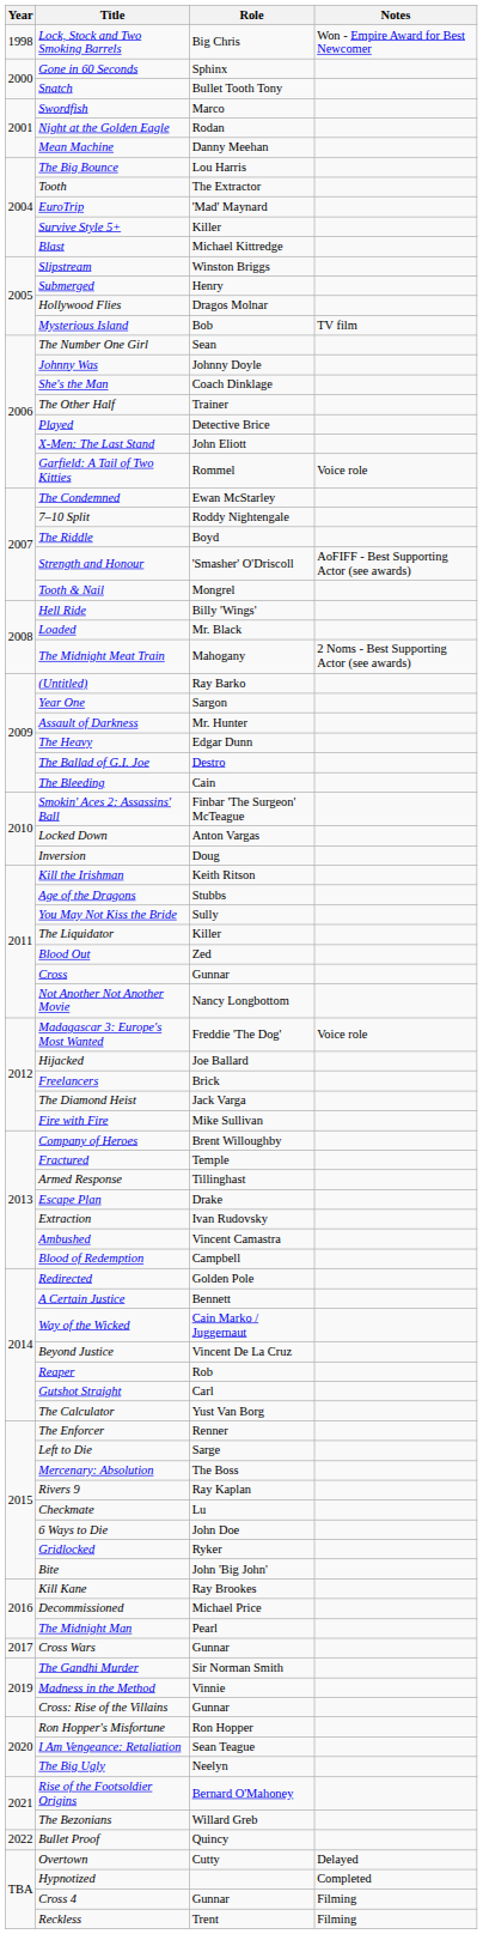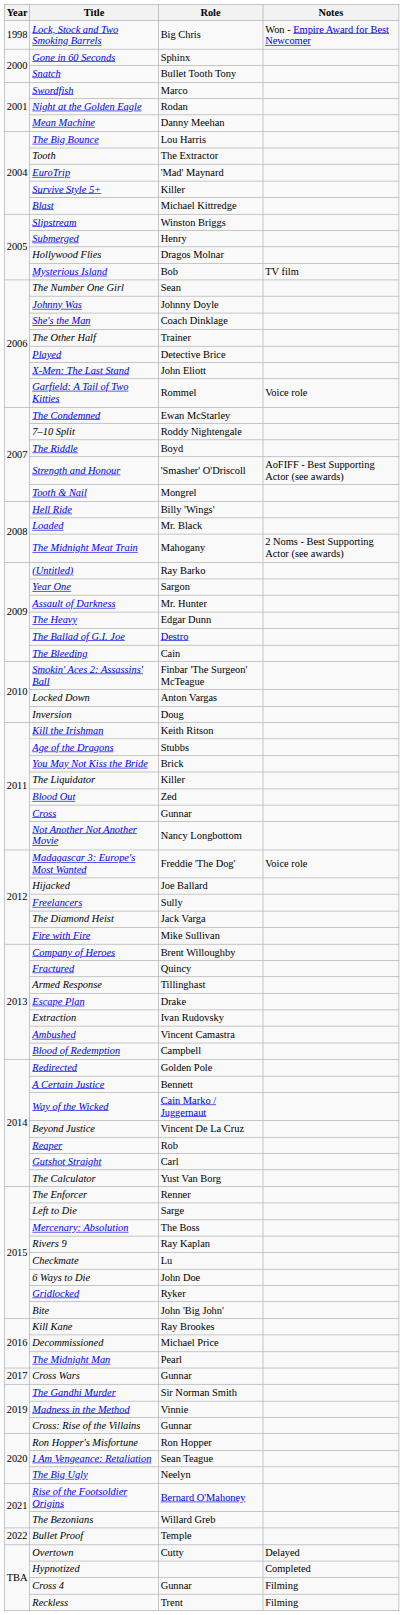 <table class="wikitable sortable">
 <tr>
 <th>Year</th>
 <th>Title</th>
 <th>Role</th>
 <th class="unsortable">Notes</th>
 </tr>
 <tr>
 <td>1998</td>
 <td><em><a href='#'>Lock, Stock and Two Smoking Barrels</a></em></td>
 <td>Big Chris</td>
 <td>Won - <a href='#'>Empire Award for Best Newcomer</a></td>
 </tr>
 <tr>
 <td rowspan=2>2000</td>
 <td><em><a href='#'>Gone in 60 Seconds</a></em></td>
 <td>Sphinx</td>
 <td></td>
 </tr>
 <tr>
 <td><em><a href='#'>Snatch</a></em></td>
 <td>Bullet Tooth Tony</td>
 <td></td>
 </tr>
 <tr>
 <td rowspan=3>2001</td>
 <td><em><a href='#'>Swordfish</a></em></td>
 <td>Marco</td>
 <td></td>
 </tr>
 <tr>
 <td><em><a href='#'>Night at the Golden Eagle</a></em></td>
 <td>Rodan</td>
 <td></td>
 </tr>
 <tr>
 <td><em><a href='#'>Mean Machine</a></em></td>
 <td>Danny Meehan</td>
 <td></td>
 </tr>
 <tr>
 <td rowspan=5>2004</td>
 <td><em><a href='#'>The Big Bounce</a></em></td>
 <td>Lou Harris</td>
 <td></td>
 </tr>
 <tr>
 <td><em>Tooth</em></td>
 <td>The Extractor</td>
 <td></td>
 </tr>
 <tr>
 <td><em><a href='#'>EuroTrip</a></em></td>
 <td>'Mad' Maynard</td>
 <td></td>
 </tr>
 <tr>
 <td><em><a href='#'>Survive Style 5+</a></em></td>
 <td>Killer</td>
 <td></td>
 </tr>
 <tr>
 <td><em><a href='#'>Blast</a></em></td>
 <td>Michael Kittredge</td>
 <td></td>
 </tr>
 <tr>
 <td rowspan=4>2005</td>
 <td><em><a href='#'>Slipstream</a></em></td>
 <td>Winston Briggs</td>
 <td></td>
 </tr>
 <tr>
 <td><em><a href='#'>Submerged</a></em></td>
 <td>Henry</td>
 <td></td>
 </tr>
 <tr>
 <td><em>Hollywood Flies</em></td>
 <td>Dragos Molnar</td>
 <td></td>
 </tr>
 <tr>
 <td><em><a href='#'>Mysterious Island</a></em></td>
 <td>Bob</td>
 <td>TV film</td>
 </tr>
 <tr>
 <td rowspan=7>2006</td>
 <td><em>The Number One Girl</em></td>
 <td>Sean</td>
 <td></td>
 </tr>
 <tr>
 <td><em><a href='#'>Johnny Was</a></em></td>
 <td>Johnny Doyle</td>
 <td></td>
 </tr>
 <tr>
 <td><em><a href='#'>She's the Man</a></em></td>
 <td>Coach Dinklage</td>
 <td></td>
 </tr>
 <tr>
 <td><em>The Other Half</em></td>
 <td>Trainer</td>
 <td></td>
 </tr>
 <tr>
 <td><em><a href='#'>Played</a></em></td>
 <td>Detective Brice</td>
 <td></td>
 </tr>
 <tr>
 <td><em><a href='#'>X-Men: The Last Stand</a></em></td>
 <td>John Eliott</td>
 <td></td>
 </tr>
 <tr>
 <td><em><a href='#'>Garfield: A Tail of Two Kitties</a></em></td>
 <td>Rommel</td>
 <td>Voice role</td>
 </tr>
 <tr>
 <td rowspan=5>2007</td>
 <td><em><a href='#'>The Condemned</a></em></td>
 <td>Ewan McStarley</td>
 <td></td>
 </tr>
 <tr>
 <td><em>7–10 Split</em></td>
 <td>Roddy Nightengale</td>
 <td></td>
 </tr>
 <tr>
 <td><em><a href='#'>The Riddle</a></em></td>
 <td>Boyd</td>
 <td></td>
 </tr>
 <tr>
 <td><em><a href='#'>Strength and Honour</a></em></td>
 <td>'Smasher' O'Driscoll</td>
 <td>AoFIFF - Best Supporting Actor (see awards)</td>
 </tr>
 <tr>
 <td><em><a href='#'>Tooth & Nail</a></em></td>
 <td>Mongrel</td>
 <td></td>
 </tr>
 <tr>
 <td rowspan=3>2008</td>
 <td><em><a href='#'>Hell Ride</a></em></td>
 <td>Billy 'Wings'</td>
 <td></td>
 </tr>
 <tr>
 <td><em><a href='#'>Loaded</a></em></td>
 <td>Mr. Black</td>
 <td></td>
 </tr>
 <tr>
 <td><em><a href='#'>The Midnight Meat Train</a></em></td>
 <td>Mahogany</td>
 <td>2 Noms - Best Supporting Actor (see awards)</td>
 </tr>
 <tr>
 <td rowspan=6>2009</td>
 <td><em><a href='#'>(Untitled)</a></em></td>
 <td>Ray Barko</td>
 <td></td>
 </tr>
 <tr>
 <td><em><a href='#'>Year One</a></em></td>
 <td>Sargon</td>
 <td></td>
 </tr>
 <tr>
 <td><em><a href='#'>Assault of Darkness</a></em></td>
 <td>Mr. Hunter</td>
 <td></td>
 </tr>
 <tr>
 <td><em><a href='#'>The Heavy</a></em></td>
 <td>Edgar Dunn</td>
 <td></td>
 </tr>
 <tr>
 <td><em><a href='#'>The Ballad of G.I. Joe</a></em></td>
 <td><a href='#'>Destro</a></td>
 <td></td>
 </tr>
 <tr>
 <td><em><a href='#'>The Bleeding</a></em></td>
 <td>Cain</td>
 <td></td>
 </tr>
 <tr>
 <td rowspan=3>2010</td>
 <td><em><a href='#'>Smokin' Aces 2: Assassins' Ball</a></em></td>
 <td>Finbar 'The Surgeon' McTeague</td>
 <td></td>
 </tr>
 <tr>
 <td><em>Locked Down</em></td>
 <td>Anton Vargas</td>
 <td></td>
 </tr>
 <tr>
 <td><em>Inversion</em></td>
 <td>Doug</td>
 <td></td>
 </tr>
 <tr>
 <td rowspan=7>2011</td>
 <td><em><a href='#'>Kill the Irishman</a></em></td>
 <td>Keith Ritson</td>
 <td></td>
 </tr>
 <tr>
 <td><em><a href='#'>Age of the Dragons</a></em></td>
 <td>Stubbs</td>
 <td></td>
 </tr>
 <tr>
 <td><em><a href='#'>You May Not Kiss the Bride</a></em></td>
-<td>Sully</td>
+<td>Brick</td>
 <td></td>
 </tr>
 <tr>
 <td><em>The Liquidator</em></td>
 <td>Killer</td>
 <td></td>
 </tr>
 <tr>
 <td><em><a href='#'>Blood Out</a></em></td>
 <td>Zed</td>
 <td></td>
 </tr>
 <tr>
 <td><em><a href='#'>Cross</a></em></td>
 <td>Gunnar</td>
 <td></td>
 </tr>
 <tr>
 <td><em><a href='#'>Not Another Not Another Movie</a></em></td>
 <td>Nancy Longbottom</td>
 <td></td>
 </tr>
 <tr>
 <td rowspan=5>2012</td>
 <td><em><a href='#'>Madagascar 3: Europe's Most Wanted</a></em></td>
 <td>Freddie 'The Dog'</td>
 <td>Voice role</td>
 </tr>
 <tr>
 <td><em>Hijacked</em></td>
 <td>Joe Ballard</td>
 <td></td>
 </tr>
 <tr>
 <td><em><a href='#'>Freelancers</a></em></td>
-<td>Brick</td>
+<td>Sully</td>
 <td></td>
 </tr>
 <tr>
 <td><em>The Diamond Heist</em></td>
 <td>Jack Varga</td>
 <td></td>
 </tr>
 <tr>
 <td><em><a href='#'>Fire with Fire</a></em></td>
 <td>Mike Sullivan</td>
 <td></td>
 </tr>
 <tr>
 <td rowspan=7>2013</td>
 <td><em><a href='#'>Company of Heroes</a></em></td>
 <td>Brent Willoughby</td>
 <td></td>
 </tr>
 <tr>
 <td><em><a href='#'>Fractured</a></em></td>
-<td>Temple</td>
+<td>Quincy</td>
 <td></td>
 </tr>
 <tr>
 <td><em>Armed Response</em></td>
 <td>Tillinghast</td>
 <td></td>
 </tr>
 <tr>
 <td><em><a href='#'>Escape Plan</a></em></td>
 <td>Drake</td>
 <td></td>
 </tr>
 <tr>
 <td><em>Extraction</em></td>
 <td>Ivan Rudovsky</td>
 <td></td>
 </tr>
 <tr>
 <td><em><a href='#'>Ambushed</a></em></td>
 <td>Vincent Camastra</td>
 <td></td>
 </tr>
 <tr>
 <td><em><a href='#'>Blood of Redemption</a></em></td>
 <td>Campbell</td>
 <td></td>
 </tr>
 <tr>
 <td rowspan=7>2014</td>
 <td><em><a href='#'>Redirected</a></em></td>
 <td>Golden Pole</td>
 <td></td>
 </tr>
 <tr>
 <td><em><a href='#'>A Certain Justice</a></em></td>
 <td>Bennett</td>
 <td></td>
 </tr>
 <tr>
 <td><em><a href='#'>Way of the Wicked</a></em></td>
 <td><a href='#'>Cain Marko / Juggernaut</a></td>
 <td></td>
 </tr>
 <tr>
 <td><em>Beyond Justice</em></td>
 <td>Vincent De La Cruz</td>
 <td></td>
 </tr>
 <tr>
 <td><em><a href='#'>Reaper</a></em></td>
 <td>Rob</td>
 <td></td>
 </tr>
 <tr>
 <td><em><a href='#'>Gutshot Straight</a></em></td>
 <td>Carl</td>
 <td></td>
 </tr>
 <tr>
 <td><em>The Calculator</em></td>
 <td>Yust Van Borg</td>
 <td></td>
 </tr>
 <tr>
 <td rowspan=8>2015</td>
 <td><em>The Enforcer</em></td>
 <td>Renner</td>
 <td></td>
 </tr>
 <tr>
 <td><em>Left to Die</em></td>
 <td>Sarge</td>
 <td></td>
 </tr>
 <tr>
 <td><em><a href='#'>Mercenary: Absolution</a></em></td>
 <td>The Boss</td>
 <td></td>
 </tr>
 <tr>
 <td><em>Rivers 9</em></td>
 <td>Ray Kaplan</td>
 <td></td>
 </tr>
 <tr>
 <td><em>Checkmate</em></td>
 <td>Lu</td>
 <td></td>
 </tr>
 <tr>
 <td><em>6 Ways to Die</em></td>
 <td>John Doe</td>
 <td></td>
 </tr>
 <tr>
 <td><em><a href='#'>Gridlocked</a></em></td>
 <td>Ryker</td>
 <td></td>
 </tr>
 <tr>
 <td><em>Bite</em></td>
 <td>John 'Big John'</td>
 <td></td>
 </tr>
 <tr>
 <td rowspan="3">2016</td>
 <td><em>Kill Kane</em></td>
 <td>Ray Brookes</td>
 <td></td>
 </tr>
 <tr>
 <td><em>Decommissioned </em></td>
 <td>Michael Price</td>
 <td></td>
 </tr>
 <tr>
 <td><em><a href='#'>The Midnight Man</a></em></td>
 <td>Pearl</td>
 <td></td>
 </tr>
 <tr>
 <td>2017</td>
 <td><em>Cross Wars</em></td>
 <td>Gunnar</td>
 <td></td>
 </tr>
 <tr>
 <td rowspan=3>2019</td>
 <td><em><a href='#'>The Gandhi Murder</a></em></td>
 <td>Sir Norman Smith</td>
 <td></td>
 </tr>
 <tr>
 <td><em><a href='#'>Madness in the Method</a></em></td>
 <td>Vinnie</td>
 <td></td>
 </tr>
 <tr>
 <td><em>Cross: Rise of the Villains</em></td>
 <td>Gunnar</td>
 <td></td>
 </tr>
 <tr>
 <td rowspan=3>2020</td>
 <td><em>Ron Hopper's Misfortune</em></td>
 <td>Ron Hopper</td>
 <td></td>
 </tr>
 <tr>
 <td><em><a href='#'>I Am Vengeance: Retaliation</a></em></td>
 <td>Sean Teague</td>
 <td></td>
 </tr>
 <tr>
 <td><em><a href='#'>The Big Ugly</a></em></td>
 <td>Neelyn</td>
 <td></td>
 </tr>
 <tr>
 <td rowspan=2>2021</td>
 <td><em><a href='#'>Rise of the Footsoldier Origins</a></em></td>
 <td><a href='#'>Bernard O'Mahoney</a></td>
 <td></td>
 </tr>
 <tr>
 <td><em>The Bezonians</em></td>
 <td>Willard Greb</td>
 <td></td>
 </tr>
 <tr>
 <td>2022</td>
 <td><em>Bullet Proof</em></td>
-<td>Quincy</td>
+<td>Temple</td>
 <td></td>
 </tr>
 <tr>
 <td rowspan=4>TBA</td>
 <td><em>Overtown</em></td>
 <td>Cutty</td>
 <td>Delayed</td>
 </tr>
 <tr>
 <td><em>Hypnotized</em></td>
 <td></td>
 <td>Completed</td>
 </tr>
 <tr>
 <td><em>Cross 4</em></td>
 <td>Gunnar</td>
 <td>Filming</td>
 </tr>
 <tr>
 <td><em>Reckless</em></td>
 <td>Trent</td>
 <td>Filming</td>
 </tr>
 </table>
